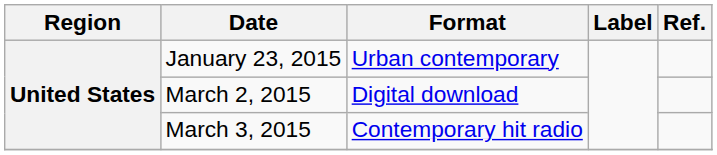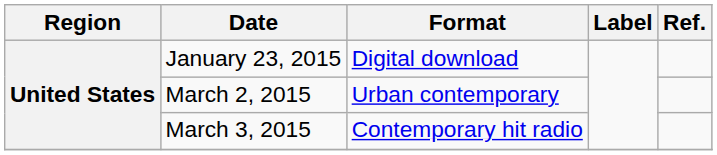 <table class="wikitable plainrowheaders">
 <tr>
 <th scope="col">Region</th>
 <th scope="col">Date</th>
 <th scope="col">Format</th>
 <th scope="col">Label</th>
 <th scope="col">Ref.</th>
 </tr>
 <tr>
 <th scope="row" rowspan="3">United States</th>
 <td>January 23, 2015</td>
-<td><a href='#'>Urban contemporary</a></td>
+<td><a href='#'>Digital download</a></td>
 <td rowspan="3"></td>
 <td align="center"></td>
 </tr>
 <tr>
 <td>March 2, 2015</td>
-<td><a href='#'>Digital download</a></td>
+<td><a href='#'>Urban contemporary</a></td>
 <td align="center"></td>
 </tr>
 <tr>
 <td>March 3, 2015</td>
 <td><a href='#'>Contemporary hit radio</a></td>
 <td align="center"></td>
 </tr>
 <tr>
 </tr>
 </table>
